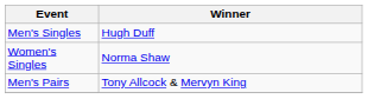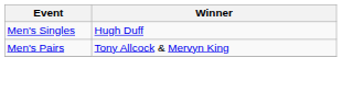 <table class="wikitable" style="font-size: 100%">
 <tr>
 <th width=120>Event</th>
 <th width=350>Winner</th>
 </tr>
 <tr>
 <td><a href='#'>Men's Singles</a></td>
 <td> <a href='#'>Hugh Duff</a></td>
 </tr>
 <tr>
-<td><a href='#'>Women's Singles</a></td>
-<td> <a href='#'>Norma Shaw</a></td>
-</tr>
-<tr>
 <td><a href='#'>Men's Pairs</a></td>
 <td> <a href='#'>Tony Allcock</a> &  <a href='#'>Mervyn King</a></td>
 </tr>
 <tr>
 </tr>
 </table>
